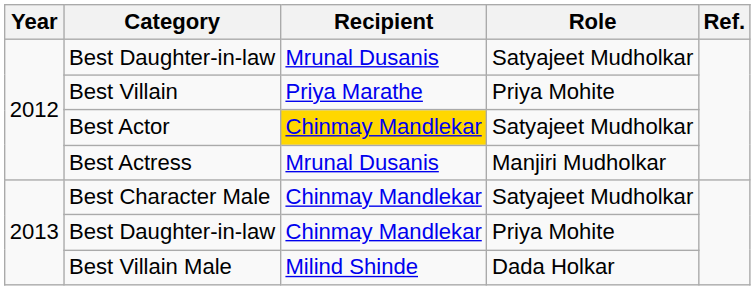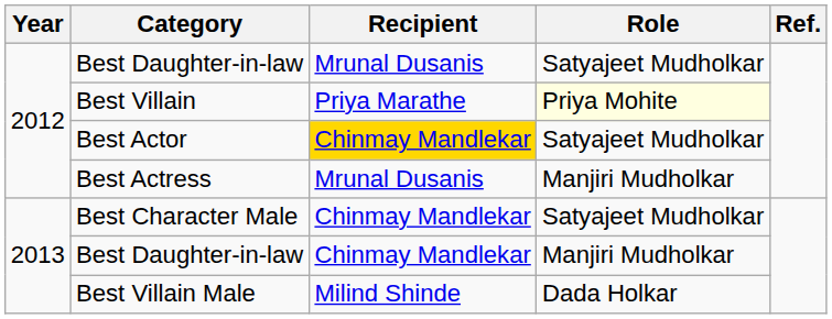 <table class="wikitable">
 <tr>
 <th>Year</th>
 <th>Category</th>
 <th>Recipient</th>
 <th>Role</th>
 <th>Ref.</th>
 </tr>
 <tr>
 <td rowspan="4">2012</td>
 <td>Best Daughter-in-law</td>
 <td><a href='#'>Mrunal Dusanis</a></td>
 <td>Satyajeet Mudholkar</td>
 <td rowspan="4"></td>
 </tr>
 <tr>
 <td>Best Villain</td>
 <td><a href='#'>Priya Marathe</a></td>
-<td>Priya Mohite</td>
+<td style="background: lightyellow;">Priya Mohite</td>
 </tr>
 <tr>
 <td>Best Actor</td>
 <td style="background: gold;"><a href='#'>Chinmay Mandlekar</a></td>
 <td>Satyajeet Mudholkar</td>
 </tr>
 <tr>
 <td>Best Actress</td>
 <td><a href='#'>Mrunal Dusanis</a></td>
 <td>Manjiri Mudholkar</td>
 </tr>
 <tr>
 <td rowspan="3">2013</td>
 <td>Best Character Male</td>
 <td><a href='#'>Chinmay Mandlekar</a></td>
 <td>Satyajeet Mudholkar</td>
 <td rowspan="3"></td>
 </tr>
 <tr>
 <td>Best Daughter-in-law</td>
 <td><a href='#'>Chinmay Mandlekar</a></td>
-<td>Priya Mohite</td>
+<td>Manjiri Mudholkar</td>
 </tr>
 <tr>
 <td>Best Villain Male</td>
 <td><a href='#'>Milind Shinde</a></td>
 <td>Dada Holkar</td>
 </tr>
 </table>
